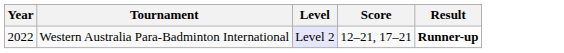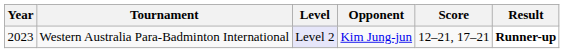 <table class="sortable wikitable" style="font-size: 90%;">
 <tr>
 <th>Year</th>
 <th>Tournament</th>
 <th>Level</th>
+<th>Opponent</th>
 <th>Score</th>
 <th>Result</th>
 </tr>
 <tr>
-<td align="center">2022</td>
+<td align="center">2023</td>
 <td align="left">Western Australia Para-Badminton International</td>
 <td align="left" style="background: lavender;">Level 2</td>
+<td align="left"> <a href='#'>Kim Jung-jun</a></td>
 <td align="left">12–21, 17–21</td>
 <td style="text-align:left; background:white"> <strong>Runner-up</strong></td>
 </tr>
 </table>
